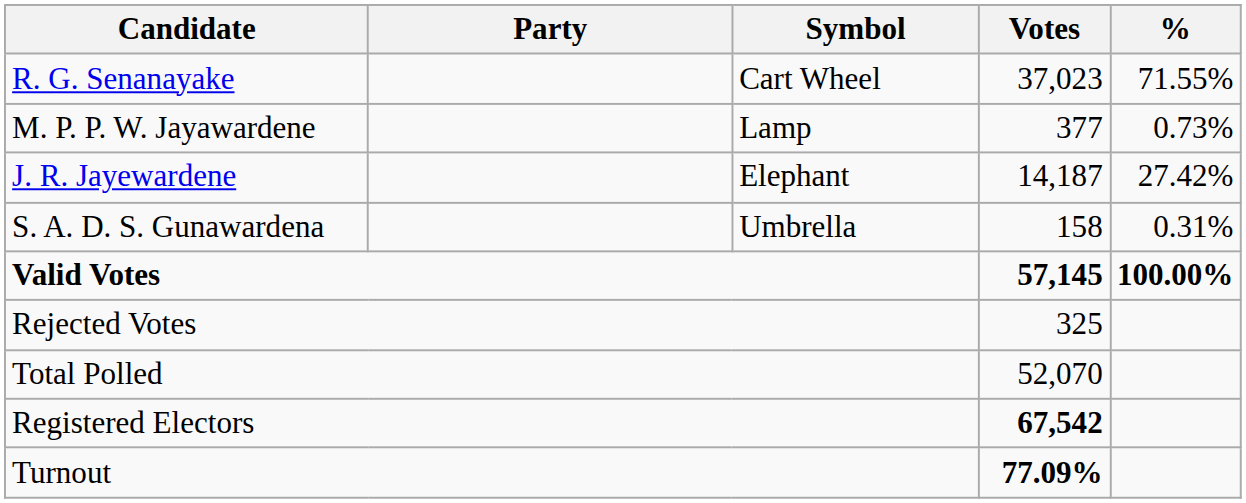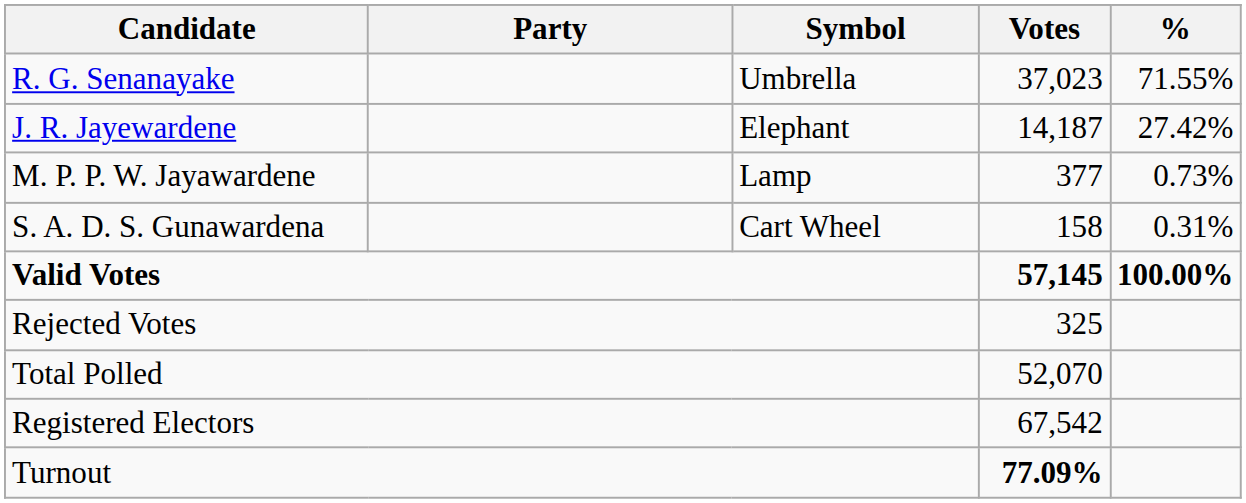 <table class="wikitable" border="1" style="text-align:right;">
 <tr>
 <th align=left width="180">Candidate</th>
 <th align=left width="180">Party</th>
 <th align=left width="120">Symbol</th>
 <th align=left width="60">Votes</th>
 <th align=left width="60">%</th>
 </tr>
 <tr>
 <td align=left><a href='#'>R. G. Senanayake</a></td>
 <td></td>
-<td align=left>Cart Wheel</td>
+<td align=left>Umbrella</td>
 <td>37,023</td>
 <td>71.55%</td>
+</tr>
+<tr>
+<td align=left><a href='#'>J. R. Jayewardene</a></td>
+<td></td>
+<td align=left>Elephant</td>
+<td>14,187</td>
+<td>27.42%</td>
 </tr>
 <tr>
 <td align=left>M. P. P. W. Jayawardene</td>
 <td></td>
 <td align=left>Lamp</td>
 <td>377</td>
 <td>0.73%</td>
 </tr>
 <tr>
-<td align=left><a href='#'>J. R. Jayewardene</a></td>
-<td></td>
-<td align=left>Elephant</td>
-<td>14,187</td>
-<td>27.42%</td>
-</tr>
-<tr>
 <td align=left>S. A. D. S. Gunawardena</td>
 <td></td>
-<td align=left>Umbrella</td>
+<td align=left>Cart Wheel</td>
 <td>158</td>
 <td>0.31%</td>
 </tr>
 <tr>
 <td align=left colspan=3><strong>Valid Votes</strong></td>
 <td><strong>57,145</strong></td>
 <td><strong>100.00%</strong></td>
 </tr>
 <tr>
 <td align=left colspan=3>Rejected Votes</td>
 <td>325</td>
 <td></td>
 </tr>
 <tr>
 <td align=left colspan=3>Total Polled</td>
 <td>52,070</td>
 <td></td>
 </tr>
 <tr>
 <td align=left colspan=3>Registered Electors</td>
-<td><strong>67,542</strong></td>
+<td>67,542</td>
 <td></td>
 </tr>
 <tr>
 <td align=left colspan=3>Turnout</td>
 <td><strong>77.09%</strong></td>
 </tr>
 </table>
